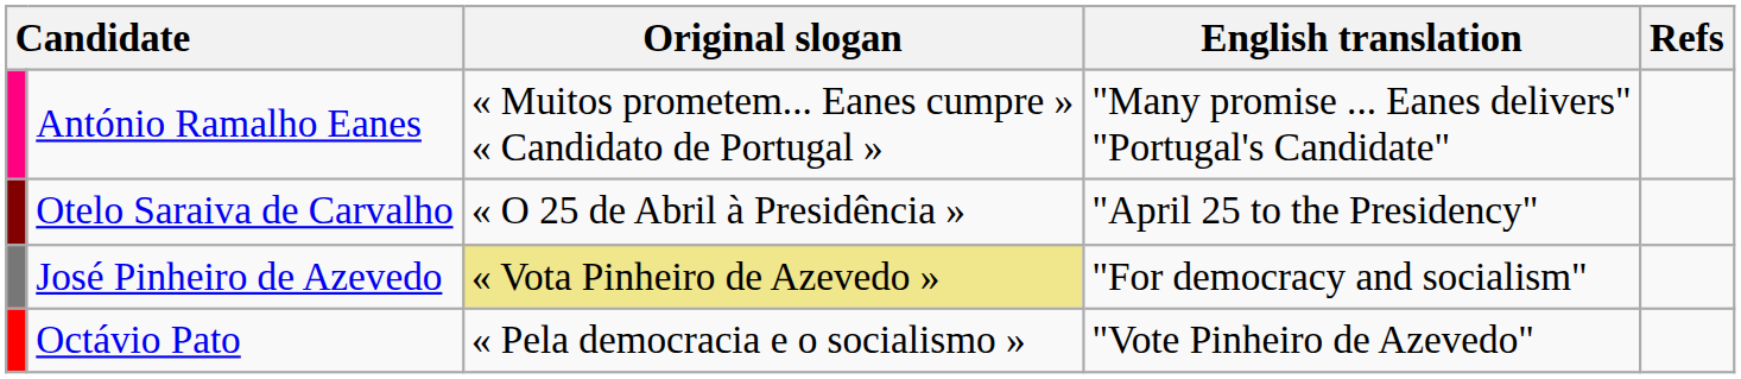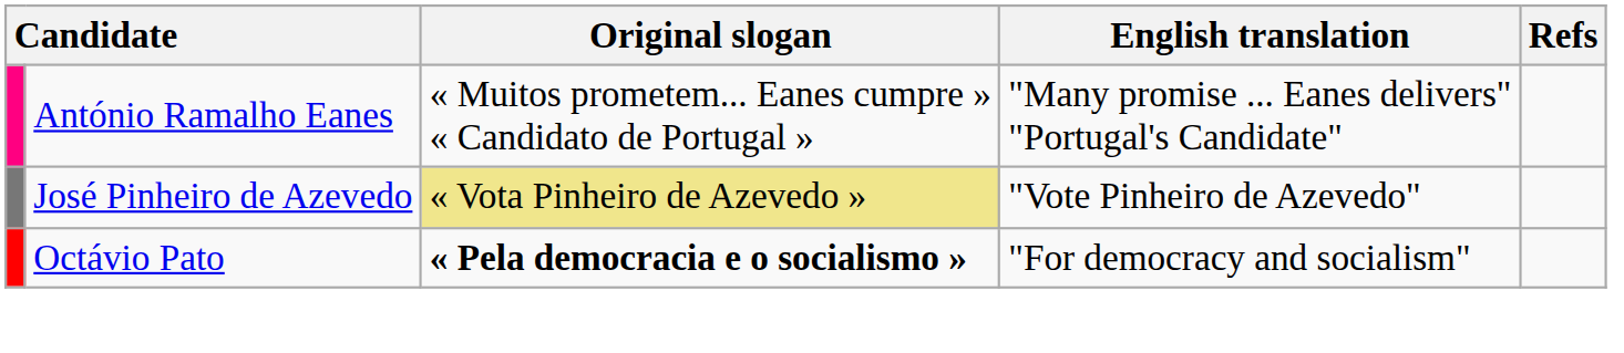 <table class="wikitable" style="font-size:97%; text-align:left;">
 <tr>
 <th style="text-align:left;" colspan="2">Candidate</th>
 <th>Original slogan</th>
 <th>English translation</th>
 <th>Refs</th>
 </tr>
 <tr>
 <td width="1" bgcolor="#ff0081"></td>
 <td><a href='#'>António Ramalho Eanes</a></td>
 <td>« Muitos prometem... Eanes cumpre »<br>« Candidato de Portugal »</td>
 <td>"Many promise ... Eanes delivers"<br>"Portugal's Candidate"</td>
 <td></td>
 </tr>
 <tr>
-<td bgcolor="#810000"></td>
-<td><a href='#'>Otelo Saraiva de Carvalho</a></td>
-<td>« O 25 de Abril à Presidência »</td>
-<td>"April 25 to the Presidency"</td>
-<td></td>
-</tr>
-<tr>
 <td bgcolor="#777777"></td>
 <td><a href='#'>José Pinheiro de Azevedo</a></td>
 <td style="background: khaki;">« Vota Pinheiro de Azevedo »</td>
-<td>"For democracy and socialism"</td>
+<td>"Vote Pinheiro de Azevedo"</td>
 <td></td>
 </tr>
 <tr>
 <td bgcolor="red"></td>
 <td><a href='#'>Octávio Pato</a></td>
-<td>« Pela democracia e o socialismo »</td>
-<td>"Vote Pinheiro de Azevedo"</td>
+<td><strong>« Pela democracia e o socialismo »</strong></td>
+<td>"For democracy and socialism"</td>
 <td></td>
 </tr>
 </table>
